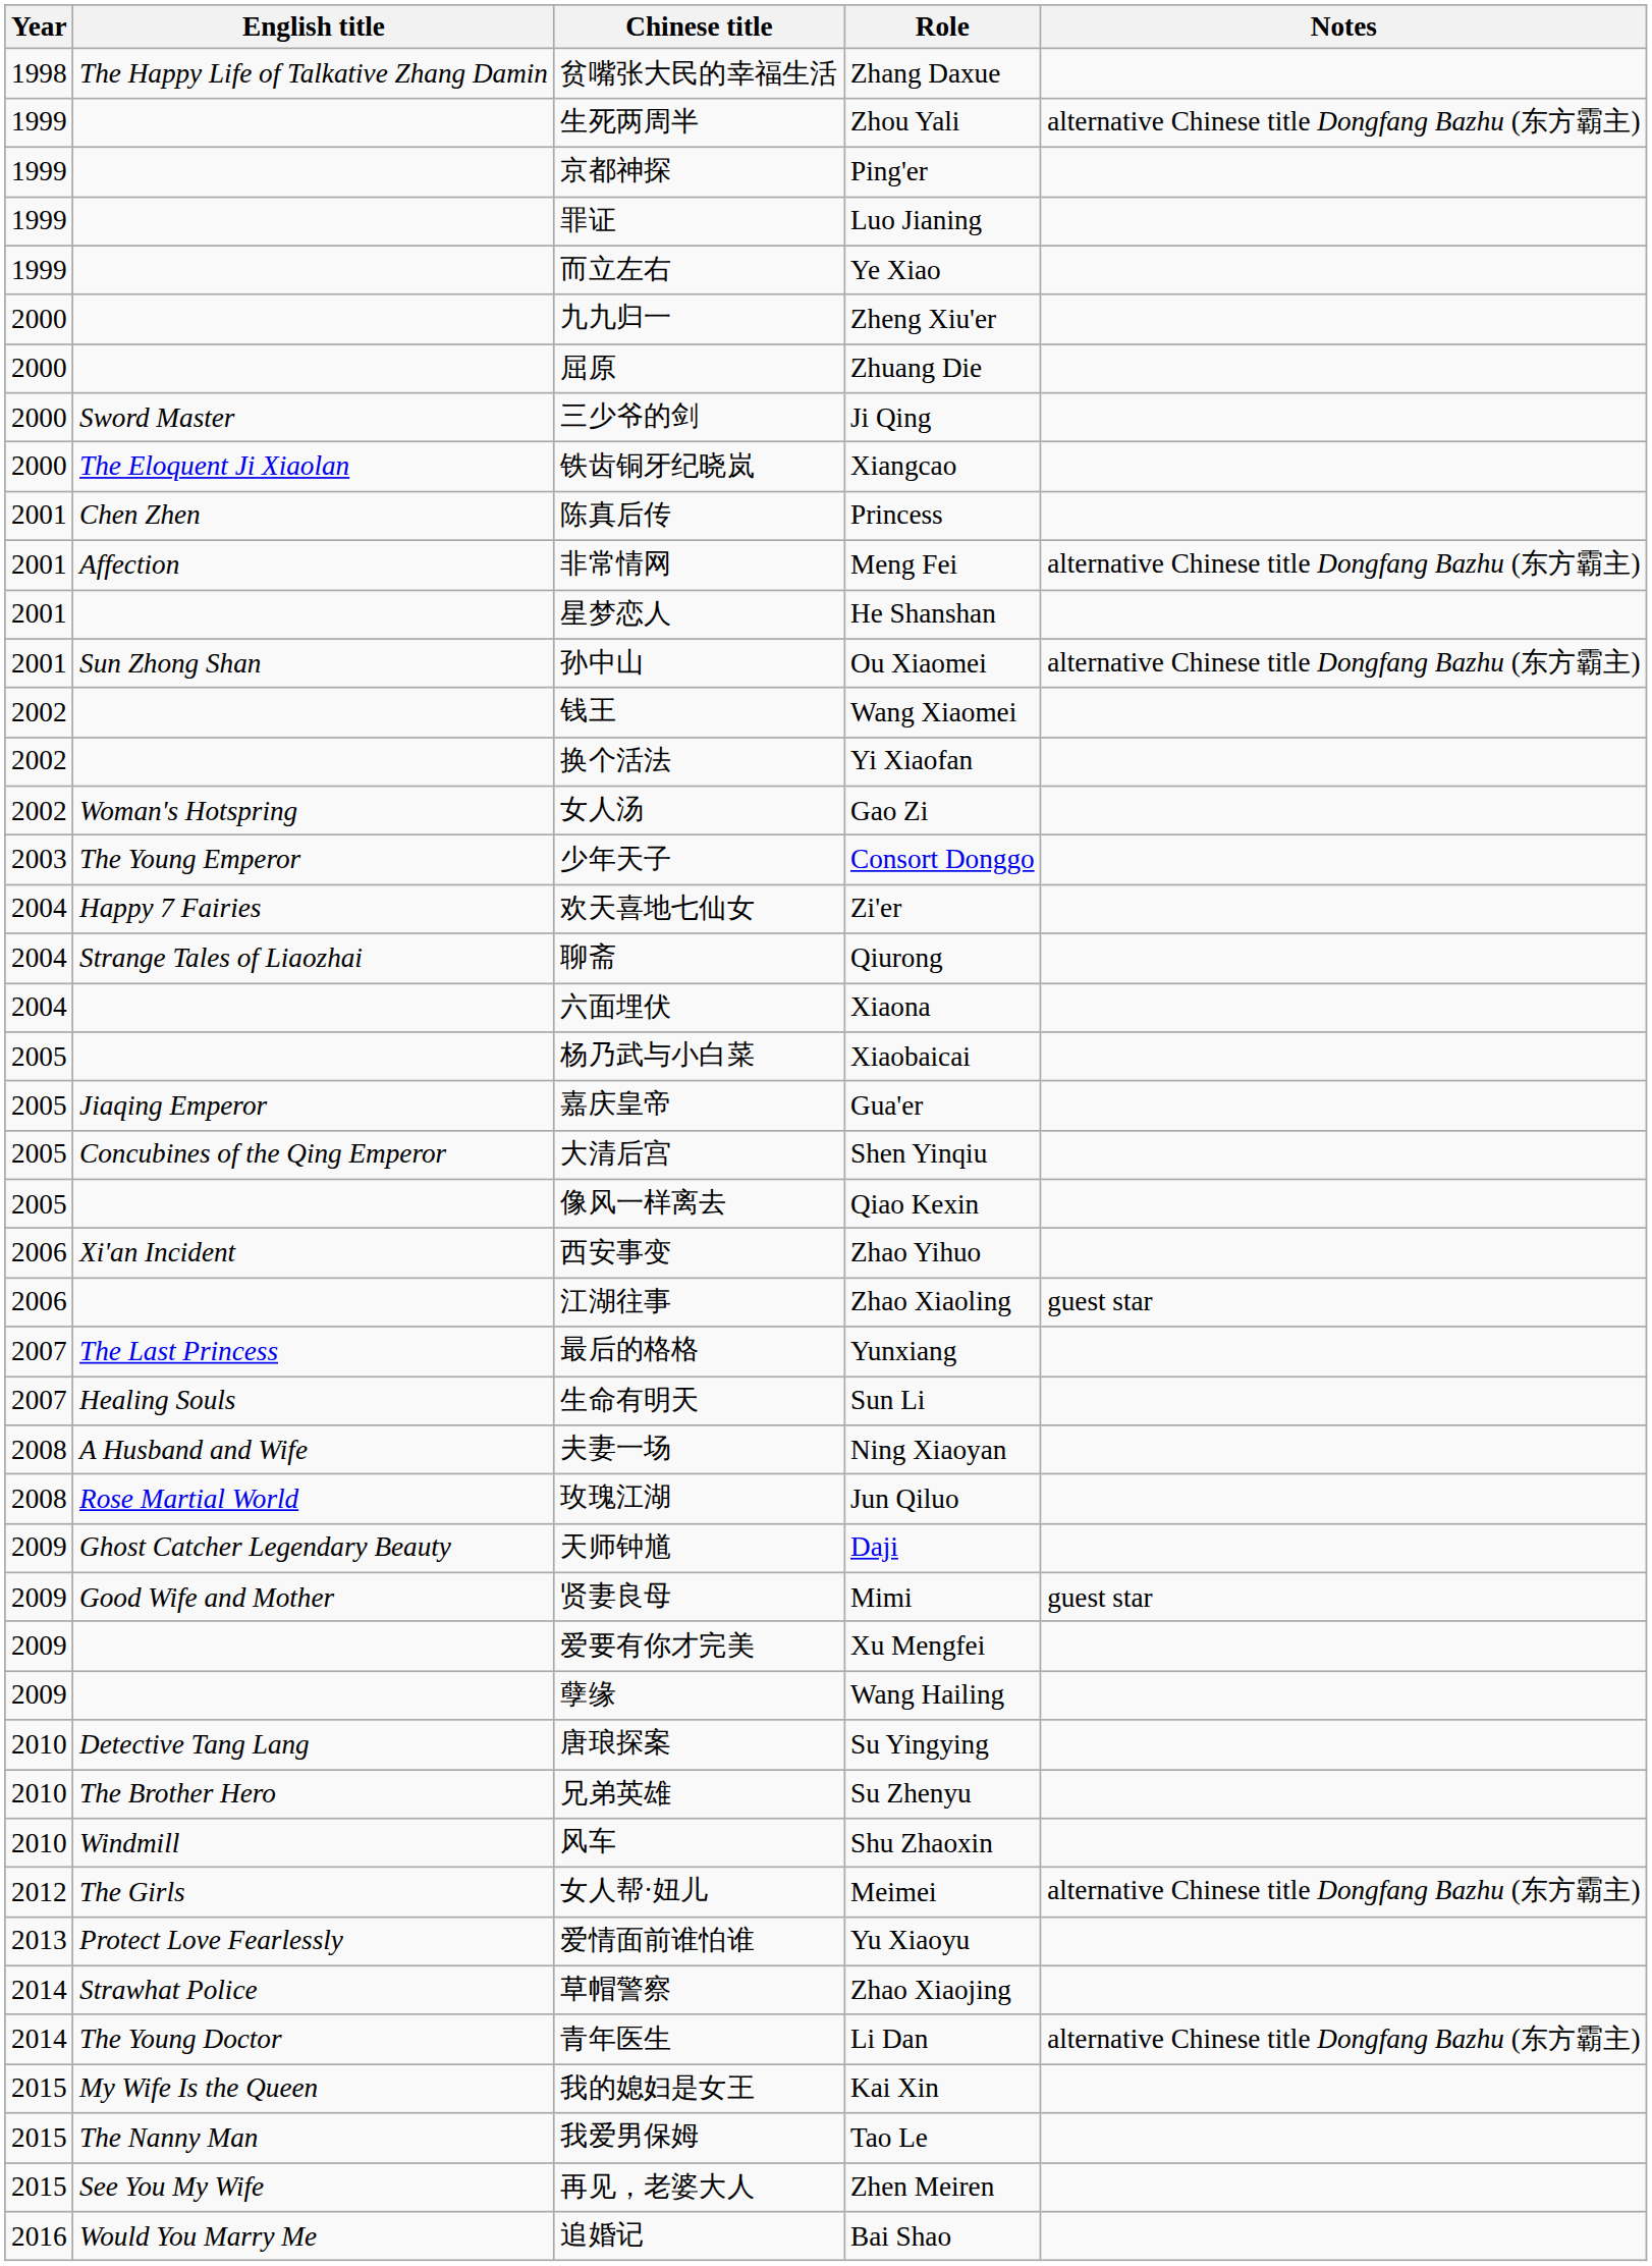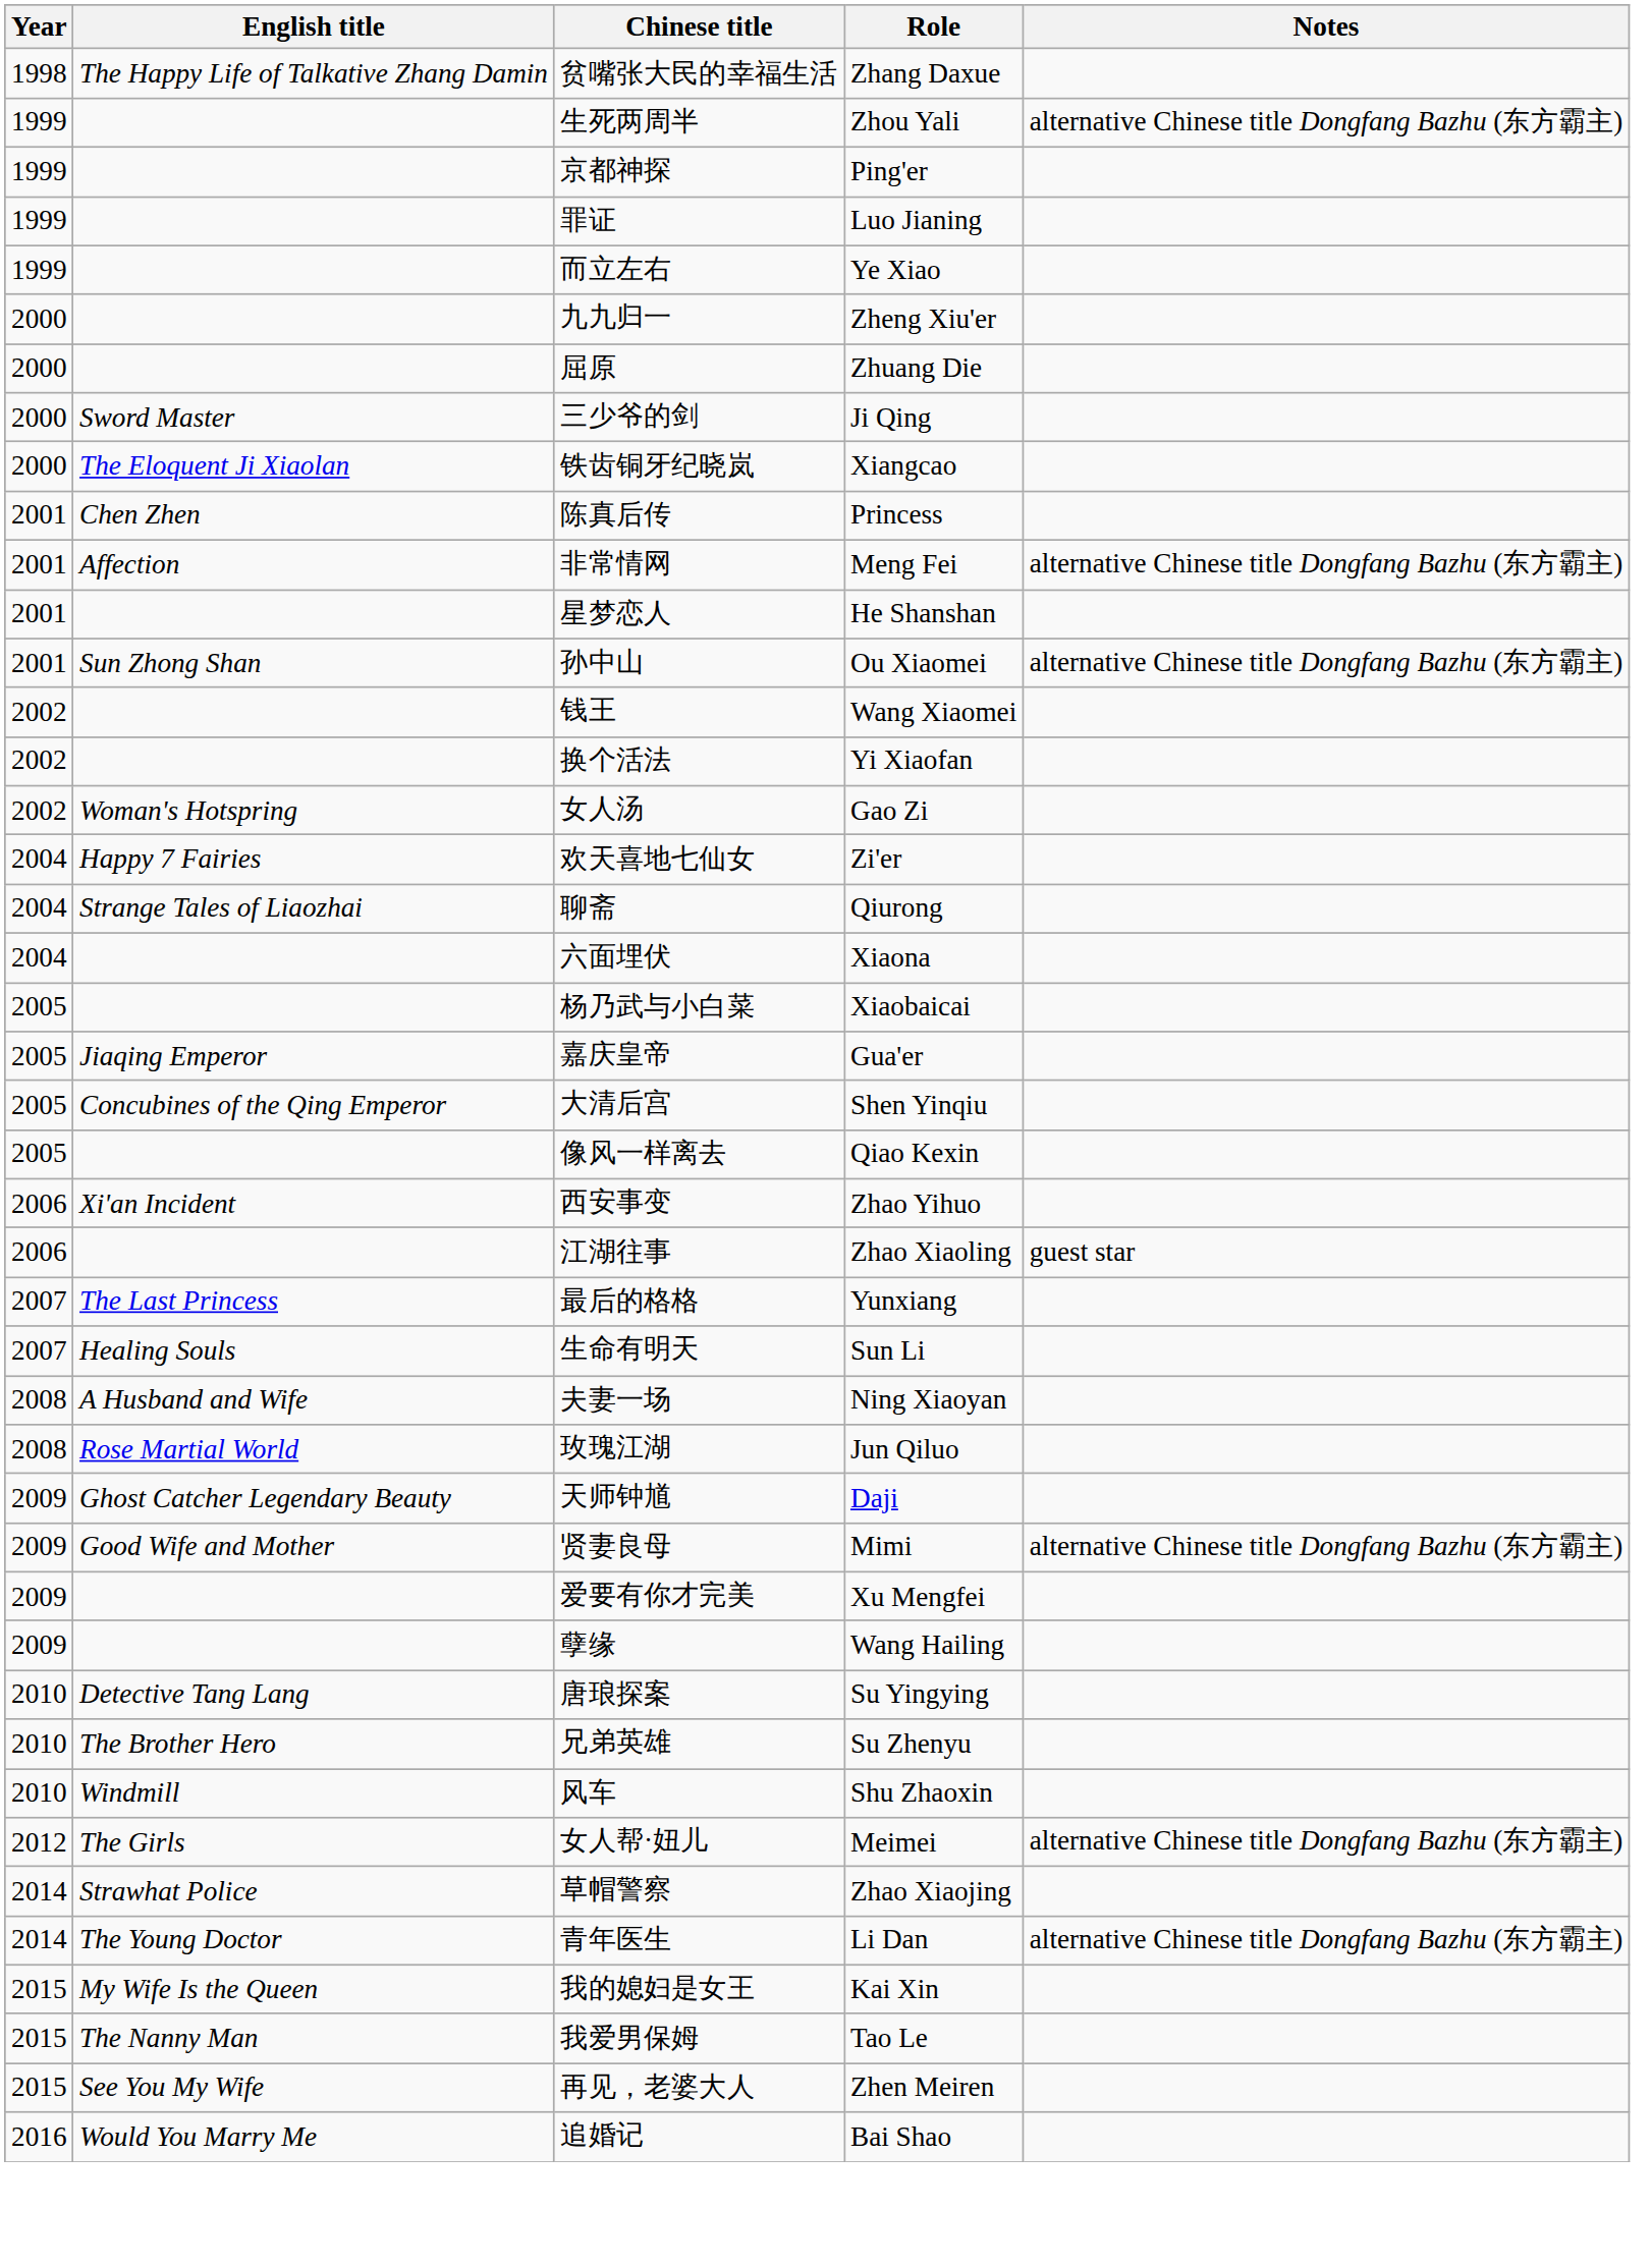 <table class="wikitable sortable">
 <tr>
 <th>Year</th>
 <th>English title</th>
 <th>Chinese title</th>
 <th>Role</th>
 <th class="unsortable">Notes</th>
 </tr>
 <tr>
 <td>1998</td>
 <td><em>The Happy Life of Talkative Zhang Damin</em></td>
 <td>贫嘴张大民的幸福生活</td>
 <td>Zhang Daxue</td>
 <td></td>
 </tr>
 <tr>
 <td>1999</td>
 <td></td>
 <td>生死两周半</td>
 <td>Zhou Yali</td>
 <td>alternative Chinese title <em>Dongfang Bazhu</em> (东方霸主)</td>
 </tr>
 <tr>
 <td>1999</td>
 <td></td>
 <td>京都神探</td>
 <td>Ping'er</td>
 <td></td>
 </tr>
 <tr>
 <td>1999</td>
 <td></td>
 <td>罪证</td>
 <td>Luo Jianing</td>
 <td></td>
 </tr>
 <tr>
 <td>1999</td>
 <td></td>
 <td>而立左右</td>
 <td>Ye Xiao</td>
 <td></td>
 </tr>
 <tr>
 <td>2000</td>
 <td></td>
 <td>九九归一</td>
 <td>Zheng Xiu'er</td>
 <td></td>
 </tr>
 <tr>
 <td>2000</td>
 <td></td>
 <td>屈原</td>
 <td>Zhuang Die</td>
 <td></td>
 </tr>
 <tr>
 <td>2000</td>
 <td><em>Sword Master</em></td>
 <td>三少爷的剑</td>
 <td>Ji Qing</td>
 <td></td>
 </tr>
 <tr>
 <td>2000</td>
 <td><em><a href='#'>The Eloquent Ji Xiaolan</a></em></td>
 <td>铁齿铜牙纪晓岚</td>
 <td>Xiangcao</td>
 <td></td>
 </tr>
 <tr>
 <td>2001</td>
 <td><em>Chen Zhen</em></td>
 <td>陈真后传</td>
 <td>Princess</td>
 <td></td>
 </tr>
 <tr>
 <td>2001</td>
 <td><em>Affection</em></td>
 <td>非常情网</td>
 <td>Meng Fei</td>
 <td>alternative Chinese title <em>Dongfang Bazhu</em> (东方霸主)</td>
 </tr>
 <tr>
 <td>2001</td>
 <td></td>
 <td>星梦恋人</td>
 <td>He Shanshan</td>
 <td></td>
 </tr>
 <tr>
 <td>2001</td>
 <td><em>Sun Zhong Shan</em></td>
 <td>孙中山</td>
 <td>Ou Xiaomei</td>
 <td>alternative Chinese title <em>Dongfang Bazhu</em> (东方霸主)</td>
 </tr>
 <tr>
 <td>2002</td>
 <td></td>
 <td>钱王</td>
 <td>Wang Xiaomei</td>
 <td></td>
 </tr>
 <tr>
 <td>2002</td>
 <td></td>
 <td>换个活法</td>
 <td>Yi Xiaofan</td>
 <td></td>
 </tr>
 <tr>
 <td>2002</td>
 <td><em>Woman's Hotspring</em></td>
 <td>女人汤</td>
 <td>Gao Zi</td>
 <td></td>
 </tr>
 <tr>
-<td>2003</td>
-<td><em>The Young Emperor</em></td>
-<td>少年天子</td>
-<td><a href='#'>Consort Donggo</a></td>
-<td></td>
-</tr>
-<tr>
 <td>2004</td>
 <td><em>Happy 7 Fairies</em></td>
 <td>欢天喜地七仙女</td>
 <td>Zi'er</td>
 <td></td>
 </tr>
 <tr>
 <td>2004</td>
 <td><em>Strange Tales of Liaozhai</em></td>
 <td>聊斋</td>
 <td>Qiurong</td>
 <td></td>
 </tr>
 <tr>
 <td>2004</td>
 <td></td>
 <td>六面埋伏</td>
 <td>Xiaona</td>
 <td></td>
 </tr>
 <tr>
 <td>2005</td>
 <td></td>
 <td>杨乃武与小白菜</td>
 <td>Xiaobaicai</td>
 <td></td>
 </tr>
 <tr>
 <td>2005</td>
 <td><em>Jiaqing Emperor</em></td>
 <td>嘉庆皇帝</td>
 <td>Gua'er</td>
 <td></td>
 </tr>
 <tr>
 <td>2005</td>
 <td><em>Concubines of the Qing Emperor</em></td>
 <td>大清后宫</td>
 <td>Shen Yinqiu</td>
 <td></td>
 </tr>
 <tr>
 <td>2005</td>
 <td></td>
 <td>像风一样离去</td>
 <td>Qiao Kexin</td>
 <td></td>
 </tr>
 <tr>
 <td>2006</td>
 <td><em>Xi'an Incident</em></td>
 <td>西安事变</td>
 <td>Zhao Yihuo</td>
 <td></td>
 </tr>
 <tr>
 <td>2006</td>
 <td></td>
 <td>江湖往事</td>
 <td>Zhao Xiaoling</td>
 <td>guest star</td>
 </tr>
 <tr>
 <td>2007</td>
 <td><em><a href='#'>The Last Princess</a></em></td>
 <td>最后的格格</td>
 <td>Yunxiang</td>
 <td></td>
 </tr>
 <tr>
 <td>2007</td>
 <td><em>Healing Souls</em></td>
 <td>生命有明天</td>
 <td>Sun Li</td>
 <td></td>
 </tr>
 <tr>
 <td>2008</td>
 <td><em>A Husband and Wife</em></td>
 <td>夫妻一场</td>
 <td>Ning Xiaoyan</td>
 <td></td>
 </tr>
 <tr>
 <td>2008</td>
 <td><em><a href='#'>Rose Martial World</a></em></td>
 <td>玫瑰江湖</td>
 <td>Jun Qiluo</td>
 <td></td>
 </tr>
 <tr>
 <td>2009</td>
 <td><em>Ghost Catcher Legendary Beauty</em></td>
 <td>天师钟馗</td>
 <td><a href='#'>Daji</a></td>
 <td></td>
 </tr>
 <tr>
 <td>2009</td>
 <td><em>Good Wife and Mother</em></td>
 <td>贤妻良母</td>
 <td>Mimi</td>
-<td>guest star</td>
+<td>alternative Chinese title <em>Dongfang Bazhu</em> (东方霸主)</td>
 </tr>
 <tr>
 <td>2009</td>
 <td></td>
 <td>爱要有你才完美</td>
 <td>Xu Mengfei</td>
 <td></td>
 </tr>
 <tr>
 <td>2009</td>
 <td></td>
 <td>孽缘</td>
 <td>Wang Hailing</td>
 <td></td>
 </tr>
 <tr>
 <td>2010</td>
 <td><em>Detective Tang Lang</em></td>
 <td>唐琅探案</td>
 <td>Su Yingying</td>
 <td></td>
 </tr>
 <tr>
 <td>2010</td>
 <td><em>The Brother Hero</em></td>
 <td>兄弟英雄</td>
 <td>Su Zhenyu</td>
 <td></td>
 </tr>
 <tr>
 <td>2010</td>
 <td><em>Windmill</em></td>
 <td>风车</td>
 <td>Shu Zhaoxin</td>
 <td></td>
 </tr>
 <tr>
 <td>2012</td>
 <td><em>The Girls</em></td>
 <td>女人帮·妞儿</td>
 <td>Meimei</td>
 <td>alternative Chinese title <em>Dongfang Bazhu</em> (东方霸主)</td>
 </tr>
 <tr>
-<td>2013</td>
-<td><em>Protect Love Fearlessly</em></td>
-<td>爱情面前谁怕谁</td>
-<td>Yu Xiaoyu</td>
-<td></td>
-</tr>
-<tr>
 <td>2014</td>
 <td><em>Strawhat Police</em></td>
 <td>草帽警察</td>
 <td>Zhao Xiaojing</td>
 <td></td>
 </tr>
 <tr>
 <td>2014</td>
 <td><em>The Young Doctor</em></td>
 <td>青年医生</td>
 <td>Li Dan</td>
 <td>alternative Chinese title <em>Dongfang Bazhu</em> (东方霸主)</td>
 </tr>
 <tr>
 <td>2015</td>
 <td><em>My Wife Is the Queen</em></td>
 <td>我的媳妇是女王</td>
 <td>Kai Xin</td>
 <td></td>
 </tr>
 <tr>
 <td>2015</td>
 <td><em>The Nanny Man</em></td>
 <td>我爱男保姆</td>
 <td>Tao Le</td>
 <td></td>
 </tr>
 <tr>
 <td>2015</td>
 <td><em>See You My Wife</em></td>
 <td>再见，老婆大人</td>
 <td>Zhen Meiren</td>
 <td></td>
 </tr>
 <tr>
 <td>2016</td>
 <td><em>Would You Marry Me</em></td>
 <td>追婚记</td>
 <td>Bai Shao</td>
 <td></td>
 </tr>
 </table>
